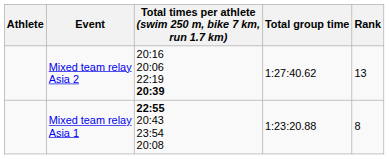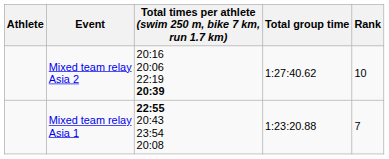 <table class="wikitable" border="1">
 <tr>
 <th>Athlete</th>
 <th>Event</th>
 <th>Total times per athlete <br> <em>(swim 250 m, bike 7 km, <br> run 1.7 km)</em></th>
 <th>Total group time</th>
 <th>Rank</th>
 </tr>
 <tr>
 <td><strong></strong><br><br><br></td>
 <td><a href='#'>Mixed team relay <br> Asia 2</a></td>
 <td>20:16<br>20:06<br>22:19<br><strong>20:39</strong></td>
 <td>1:27:40.62</td>
-<td>13</td>
+<td>10</td>
 </tr>
 <tr>
 <td><br><br><br><strong></strong></td>
 <td><a href='#'>Mixed team relay <br> Asia 1</a></td>
 <td><strong>22:55</strong><br>20:43<br>23:54<br>20:08</td>
 <td>1:23:20.88</td>
-<td>8</td>
+<td>7</td>
 </tr>
 </table>
